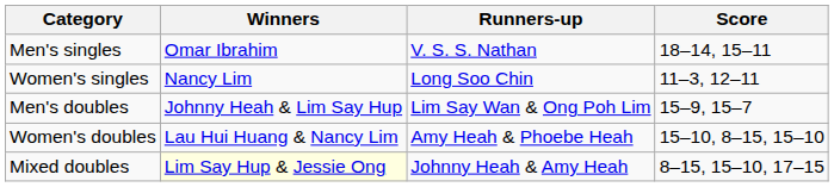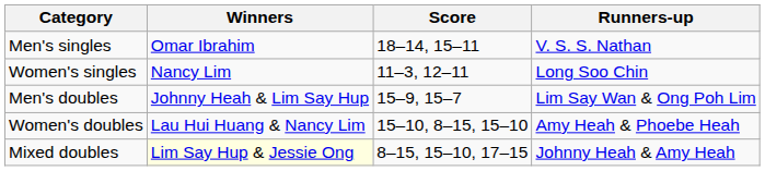 <table class="wikitable">
 <tr>
 <th>Category</th>
 <th>Winners</th>
+<th>Score</th>
 <th>Runners-up</th>
-<th>Score</th>
 </tr>
 <tr>
 <td>Men's singles</td>
 <td> <a href='#'>Omar Ibrahim</a></td>
+<td>18–14, 15–11</td>
 <td> <a href='#'>V. S. S. Nathan</a></td>
-<td>18–14, 15–11</td>
 </tr>
 <tr>
 <td>Women's singles</td>
 <td> <a href='#'>Nancy Lim</a></td>
+<td>11–3, 12–11</td>
 <td> <a href='#'>Long Soo Chin</a></td>
-<td>11–3, 12–11</td>
 </tr>
 <tr>
 <td>Men's doubles</td>
 <td> <a href='#'>Johnny Heah</a> & <a href='#'>Lim Say Hup</a></td>
+<td>15–9, 15–7</td>
 <td> <a href='#'>Lim Say Wan</a> &  <a href='#'>Ong Poh Lim</a></td>
-<td>15–9, 15–7</td>
 </tr>
 <tr>
 <td>Women's doubles</td>
 <td> <a href='#'>Lau Hui Huang</a> & <a href='#'>Nancy Lim</a></td>
+<td>15–10, 8–15, 15–10</td>
 <td> <a href='#'>Amy Heah</a> & <a href='#'>Phoebe Heah</a></td>
-<td>15–10, 8–15, 15–10</td>
 </tr>
 <tr>
 <td>Mixed doubles</td>
 <td style="background: lightyellow;"> <a href='#'>Lim Say Hup</a> &  <a href='#'>Jessie Ong</a></td>
+<td>8–15, 15–10, 17–15</td>
 <td> <a href='#'>Johnny Heah</a> & <a href='#'>Amy Heah</a></td>
-<td>8–15, 15–10, 17–15</td>
 </tr>
 </table>
